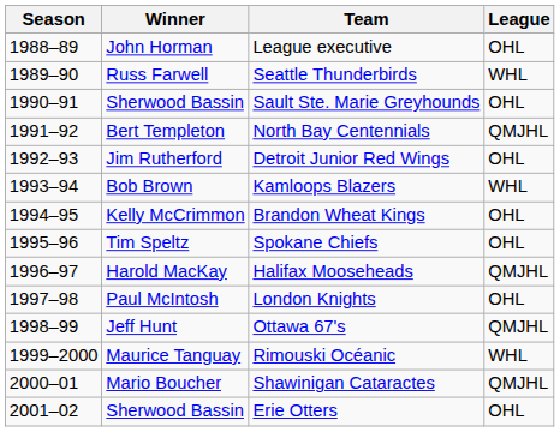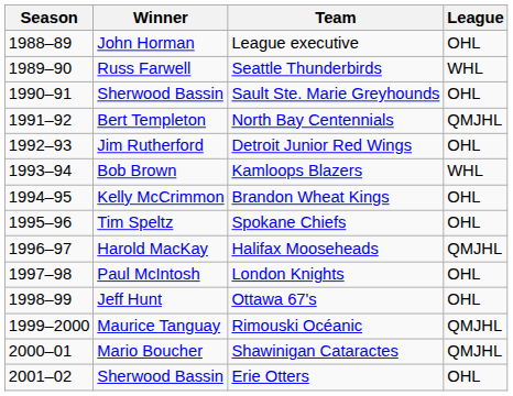 <table class="wikitable sortable">
 <tr>
 <th>Season</th>
 <th>Winner</th>
 <th>Team</th>
 <th>League</th>
 </tr>
 <tr>
 <td>1988–89</td>
 <td><a href='#'>John Horman</a></td>
 <td>League executive</td>
 <td>OHL</td>
 </tr>
 <tr>
 <td>1989–90</td>
 <td><a href='#'>Russ Farwell</a></td>
 <td><a href='#'>Seattle Thunderbirds</a></td>
 <td>WHL</td>
 </tr>
 <tr>
 <td>1990–91</td>
 <td><a href='#'>Sherwood Bassin</a></td>
 <td><a href='#'>Sault Ste. Marie Greyhounds</a></td>
 <td>OHL</td>
 </tr>
 <tr>
 <td>1991–92</td>
 <td><a href='#'>Bert Templeton</a></td>
 <td><a href='#'>North Bay Centennials</a></td>
 <td>QMJHL</td>
 </tr>
 <tr>
 <td>1992–93</td>
 <td><a href='#'>Jim Rutherford</a></td>
 <td><a href='#'>Detroit Junior Red Wings</a></td>
 <td>OHL</td>
 </tr>
 <tr>
 <td>1993–94</td>
 <td><a href='#'>Bob Brown</a></td>
 <td><a href='#'>Kamloops Blazers</a></td>
 <td>WHL</td>
 </tr>
 <tr>
 <td>1994–95</td>
 <td><a href='#'>Kelly McCrimmon</a></td>
 <td><a href='#'>Brandon Wheat Kings</a></td>
 <td>OHL</td>
 </tr>
 <tr>
 <td>1995–96</td>
 <td><a href='#'>Tim Speltz</a></td>
 <td><a href='#'>Spokane Chiefs</a></td>
 <td>OHL</td>
 </tr>
 <tr>
 <td>1996–97</td>
 <td><a href='#'>Harold MacKay</a></td>
 <td><a href='#'>Halifax Mooseheads</a></td>
 <td>QMJHL</td>
 </tr>
 <tr>
 <td>1997–98</td>
 <td><a href='#'>Paul McIntosh</a></td>
 <td><a href='#'>London Knights</a></td>
 <td>OHL</td>
 </tr>
 <tr>
 <td>1998–99</td>
 <td><a href='#'>Jeff Hunt</a></td>
 <td><a href='#'>Ottawa 67's</a></td>
-<td>QMJHL</td>
+<td>OHL</td>
 </tr>
 <tr>
 <td>1999–2000</td>
 <td><a href='#'>Maurice Tanguay</a></td>
 <td><a href='#'>Rimouski Océanic</a></td>
-<td>WHL</td>
+<td>QMJHL</td>
 </tr>
 <tr>
 <td>2000–01</td>
 <td><a href='#'>Mario Boucher</a></td>
 <td><a href='#'>Shawinigan Cataractes</a></td>
 <td>QMJHL</td>
 </tr>
 <tr>
 <td>2001–02</td>
 <td><a href='#'>Sherwood Bassin</a></td>
 <td><a href='#'>Erie Otters</a></td>
 <td>OHL</td>
 </tr>
 </table>
